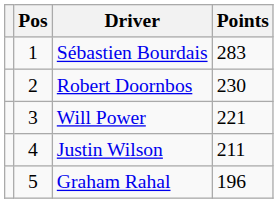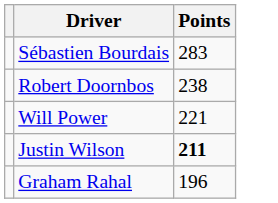 <table class="wikitable" style="font-size: 95%;">
 <tr>
 <th></th>
-<th>Pos</th>
 <th>Driver</th>
 <th>Points</th>
 </tr>
 <tr>
 <td align="left"></td>
-<td align="center">1</td>
 <td> <a href='#'>Sébastien Bourdais</a></td>
 <td align="left">283</td>
 </tr>
 <tr>
 <td align="left"></td>
-<td align="center">2</td>
 <td> <a href='#'>Robert Doornbos</a></td>
-<td align="left">230</td>
+<td align="left">238</td>
 </tr>
 <tr>
 <td align="left"></td>
-<td align="center">3</td>
 <td> <a href='#'>Will Power</a></td>
 <td align="left">221</td>
 </tr>
 <tr>
 <td align="left"></td>
-<td align="center">4</td>
 <td> <a href='#'>Justin Wilson</a></td>
-<td align="left">211</td>
+<td align="left"><strong>211</strong></td>
 </tr>
 <tr>
 <td align="left"></td>
-<td align="center">5</td>
 <td> <a href='#'>Graham Rahal</a></td>
 <td align="left">196</td>
 </tr>
 </table>
